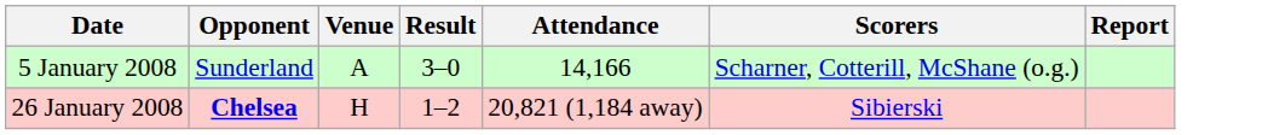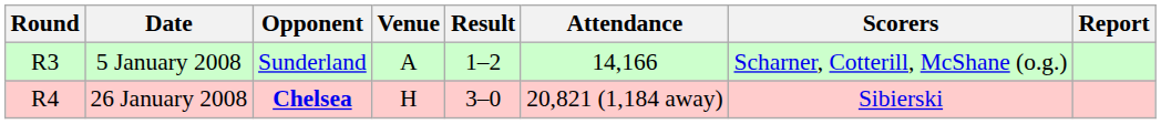 <table class="wikitable" style="font-size:100%; text-align:center">
 <tr>
+<th>Round</th>
 <th>Date</th>
 <th>Opponent</th>
 <th>Venue</th>
 <th>Result</th>
 <th>Attendance</th>
 <th>Scorers</th>
 <th>Report</th>
 </tr>
 <tr style="background: #CCFFCC;">
+<td>R3</td>
 <td>5 January 2008</td>
 <td><a href='#'>Sunderland</a></td>
 <td>A</td>
-<td>3–0</td>
+<td>1–2</td>
 <td>14,166</td>
 <td><a href='#'>Scharner</a>, <a href='#'>Cotterill</a>, <a href='#'>McShane</a> (o.g.)</td>
 <td></td>
 </tr>
 <tr style="background: #FFCCCC;">
+<td>R4</td>
 <td>26 January 2008</td>
 <td><strong><a href='#'>Chelsea</a></strong></td>
 <td>H</td>
-<td>1–2</td>
+<td>3–0</td>
 <td>20,821 (1,184 away)</td>
 <td><a href='#'>Sibierski</a></td>
 <td></td>
 </tr>
 </table>
